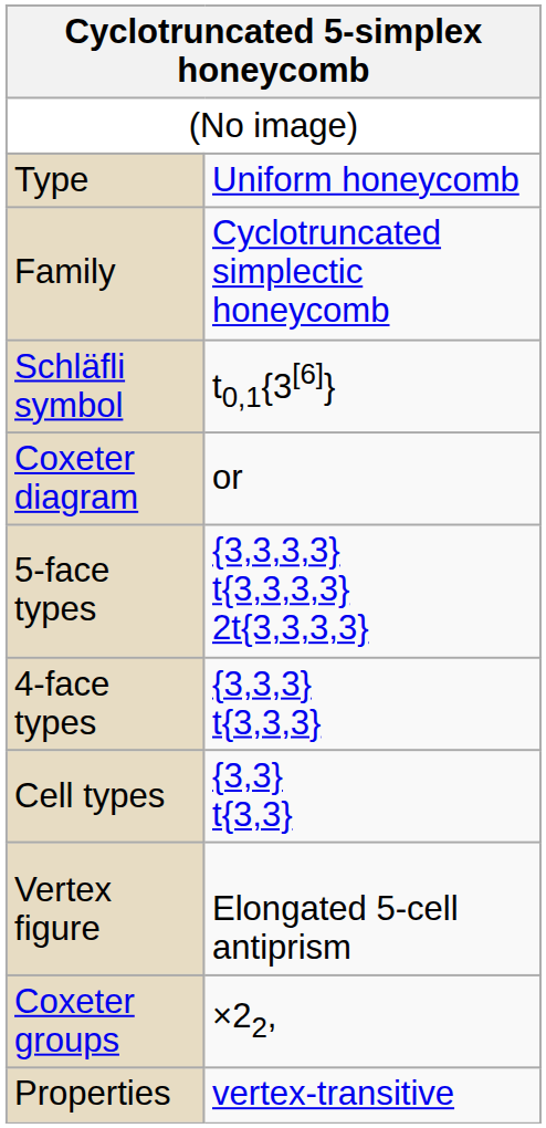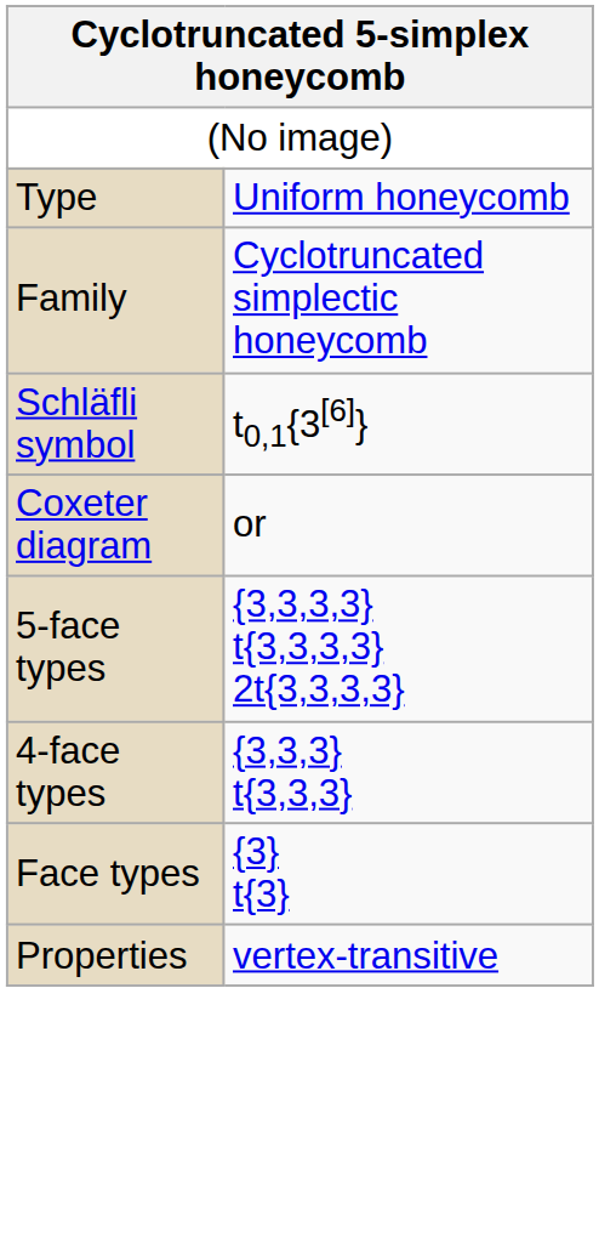 <table class="wikitable" align="right" style="margin-left:10px" width="250">
 <tr>
 <th bgcolor=#e7dcc3 colspan=2>Cyclotruncated 5-simplex honeycomb</th>
 </tr>
 <tr>
 <td bgcolor=#ffffff align=center colspan=2>(No image)</td>
 </tr>
 <tr>
 <td bgcolor=#e7dcc3>Type</td>
 <td><a href='#'>Uniform honeycomb</a></td>
 </tr>
 <tr>
 <td bgcolor=#e7dcc3>Family</td>
 <td><a href='#'>Cyclotruncated simplectic honeycomb</a></td>
 </tr>
 <tr>
 <td bgcolor=#e7dcc3><a href='#'>Schläfli symbol</a></td>
 <td>t<sub>0,1</sub>{3<sup>[6]</sup>}</td>
 </tr>
 <tr>
 <td bgcolor=#e7dcc3><a href='#'>Coxeter diagram</a></td>
 <td> or </td>
 </tr>
 <tr>
 <td bgcolor=#e7dcc3>5-face types</td>
 <td><a href='#'>{3,3,3,3}</a> <br><a href='#'>t{3,3,3,3}</a> <br><a href='#'>2t{3,3,3,3}</a> </td>
 </tr>
 <tr>
 <td bgcolor=#e7dcc3>4-face types</td>
 <td><a href='#'>{3,3,3}</a> <br><a href='#'>t{3,3,3}</a> </td>
 </tr>
 <tr>
-<td bgcolor=#e7dcc3>Cell types</td>
-<td><a href='#'>{3,3}</a> <br><a href='#'>t{3,3}</a> </td>
-</tr>
-<tr>
-<td bgcolor=#e7dcc3>Vertex figure</td>
-<td><br>Elongated 5-cell antiprism</td>
-</tr>
-<tr>
-<td bgcolor=#e7dcc3><a href='#'>Coxeter groups</a></td>
-<td>×2<sub>2</sub>, </td>
+<td bgcolor=#e7dcc3>Face types</td>
+<td><a href='#'>{3}</a> <br><a href='#'>t{3}</a> </td>
 </tr>
 <tr>
 <td bgcolor=#e7dcc3>Properties</td>
 <td><a href='#'>vertex-transitive</a></td>
 </tr>
 </table>
